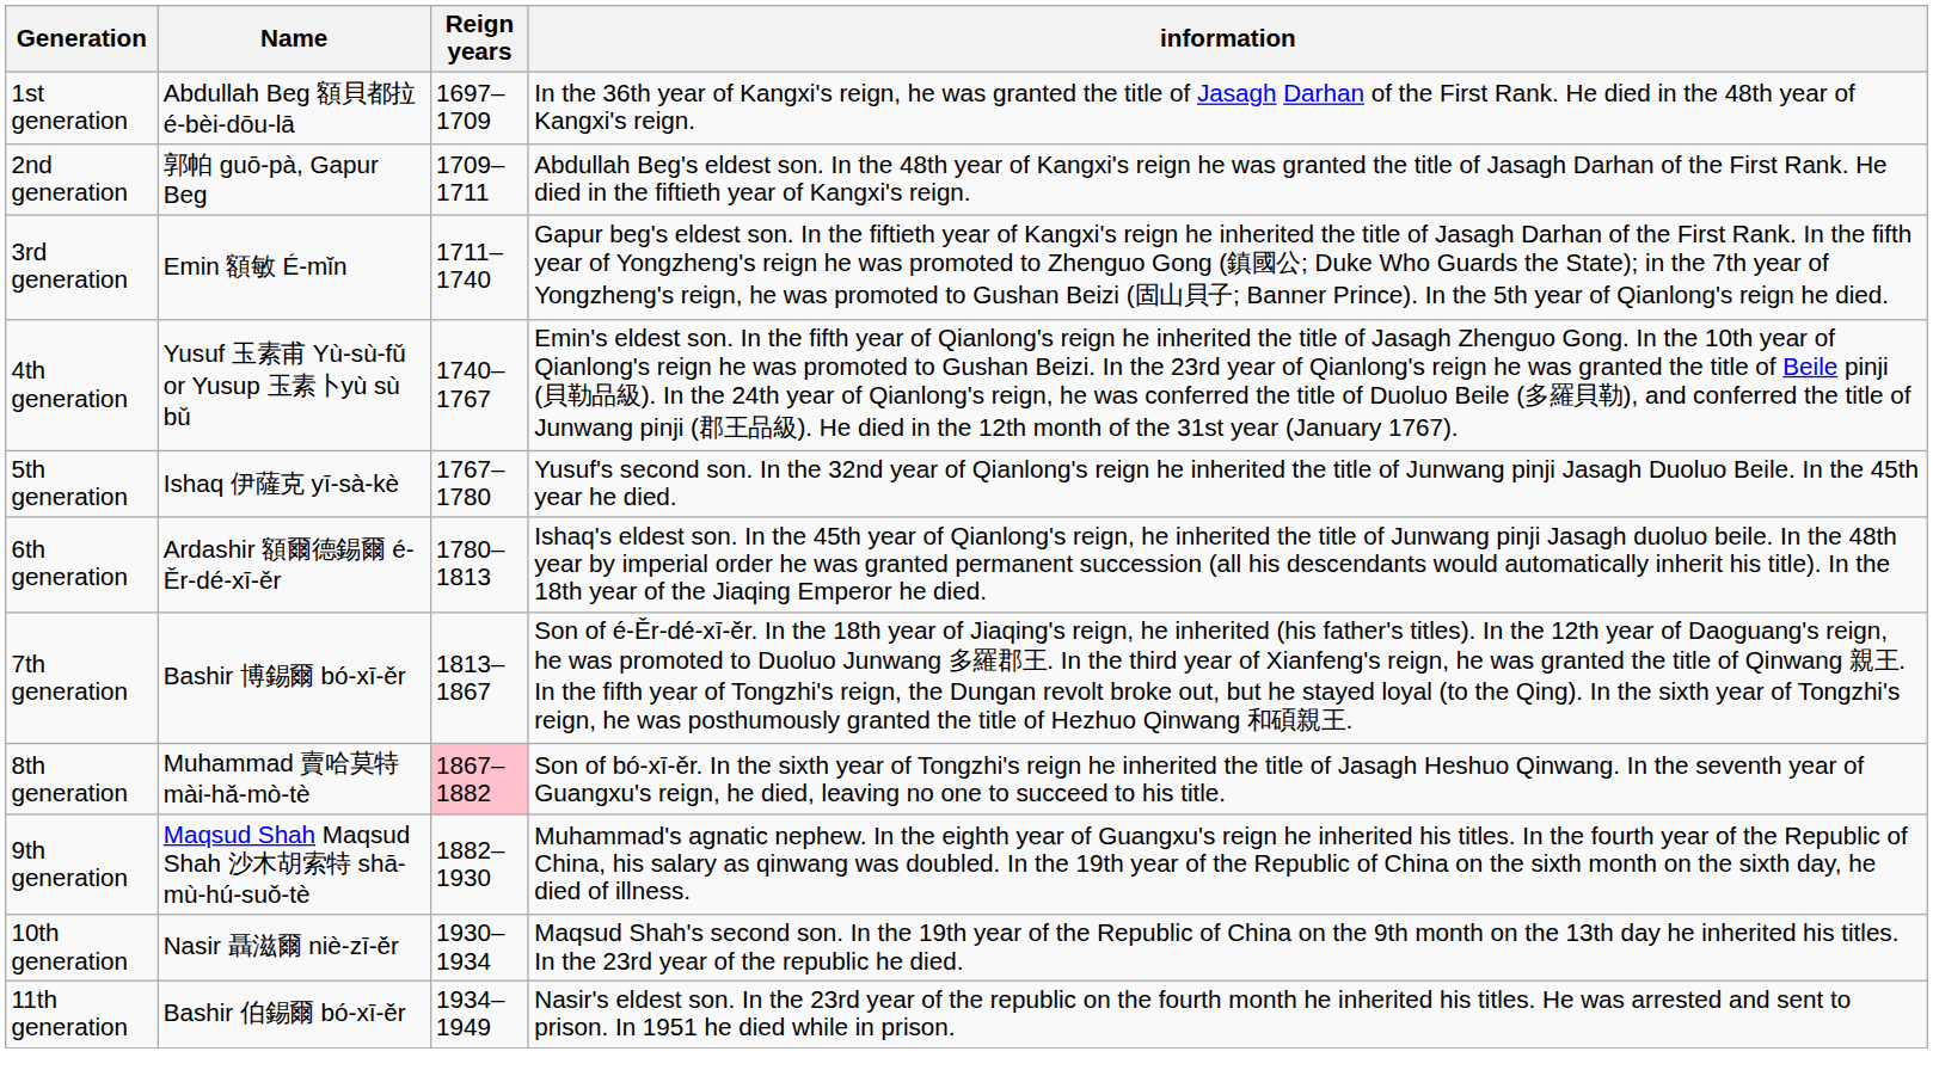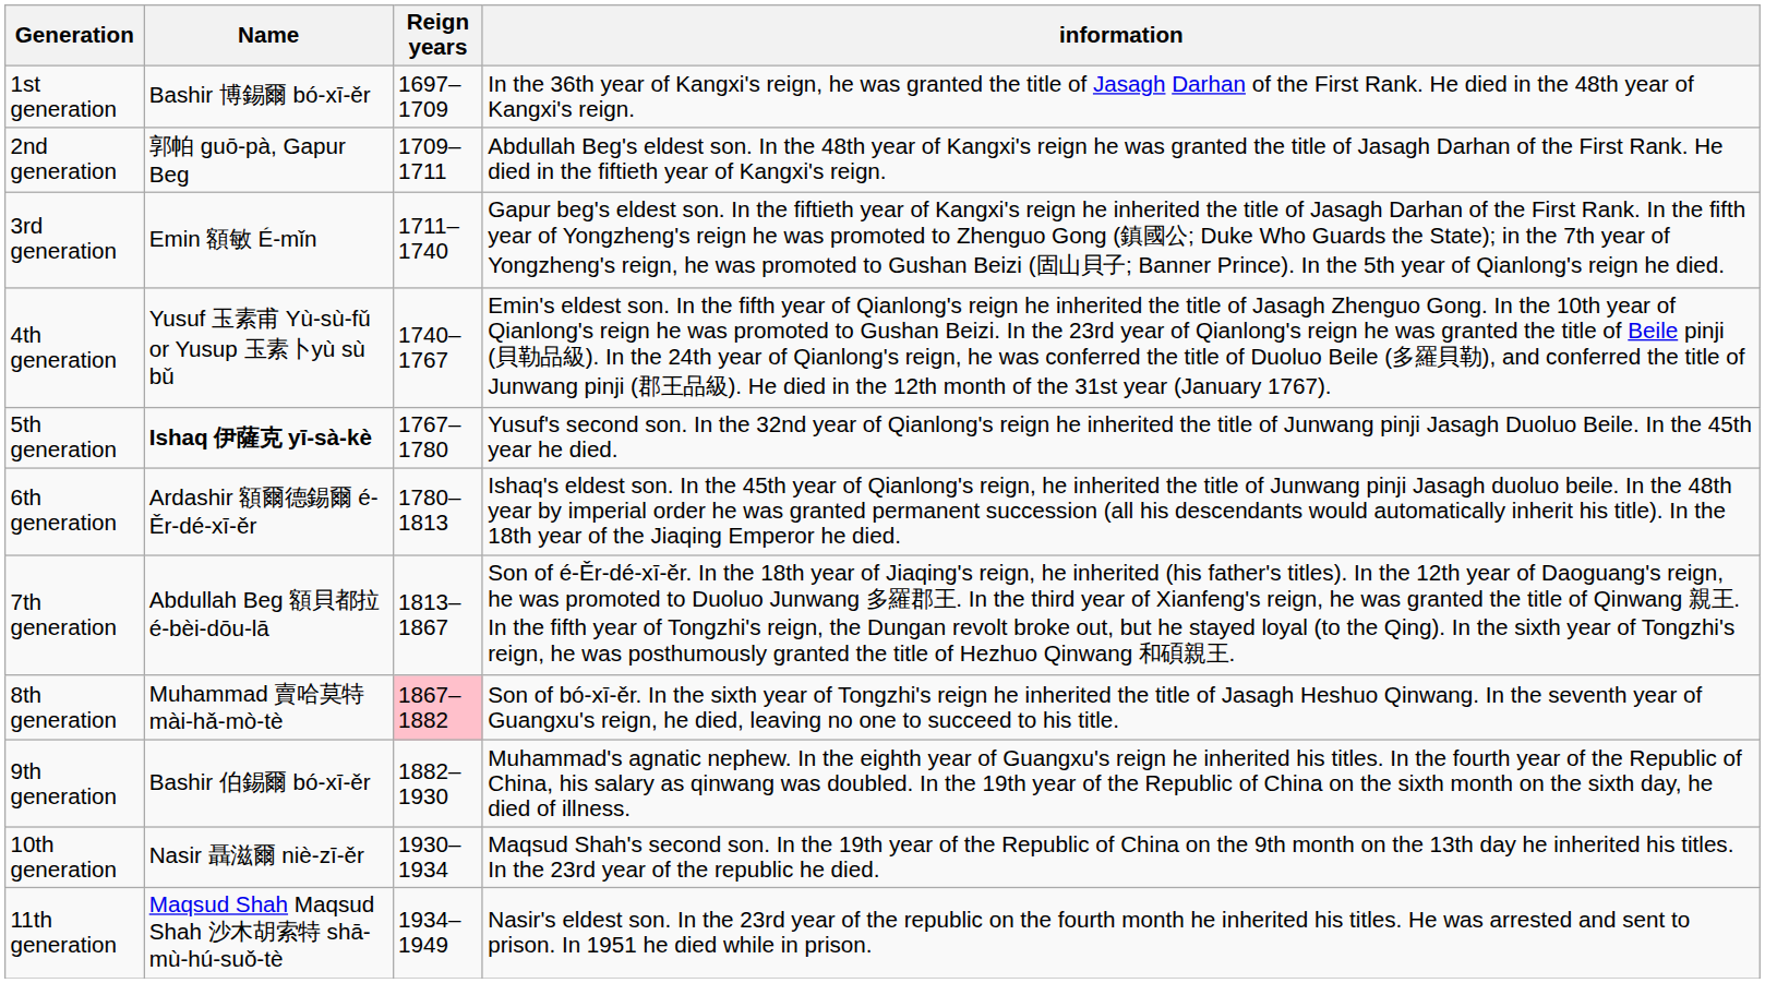 <table class="wikitable">
 <tr>
 <th>Generation</th>
 <th>Name</th>
 <th>Reign years</th>
 <th>information</th>
 </tr>
 <tr>
 <td>1st generation</td>
-<td>Abdullah Beg 額貝都拉 é-bèi-dōu-lā</td>
+<td>Bashir 博錫爾 bó-xī-ěr</td>
 <td>1697–1709</td>
 <td>In the 36th year of Kangxi's reign, he was granted the title of <a href='#'>Jasagh</a> <a href='#'>Darhan</a> of the First Rank. He died in the 48th year of Kangxi's reign.</td>
 </tr>
 <tr>
 <td>2nd generation</td>
 <td>郭帕 guō-pà, Gapur Beg</td>
 <td>1709–1711</td>
 <td>Abdullah Beg's eldest son. In the 48th year of Kangxi's reign he was granted the title of Jasagh Darhan of the First Rank. He died in the fiftieth year of Kangxi's reign.</td>
 </tr>
 <tr>
 <td>3rd generation</td>
 <td>Emin 額敏 É-mǐn</td>
 <td>1711–1740</td>
 <td>Gapur beg's eldest son. In the fiftieth year of Kangxi's reign he inherited the title of Jasagh Darhan of the First Rank. In the fifth year of Yongzheng's reign he was promoted to Zhenguo Gong (鎮國公; Duke Who Guards the State); in the 7th year of Yongzheng's reign, he was promoted to Gushan Beizi (固山貝子; Banner Prince). In the 5th year of Qianlong's reign he died.</td>
 </tr>
 <tr>
 <td>4th generation</td>
 <td>Yusuf 玉素甫 Yù-sù-fǔ or Yusup 玉素卜yù sù bǔ</td>
 <td>1740–1767</td>
 <td>Emin's eldest son. In the fifth year of Qianlong's reign he inherited the title of Jasagh Zhenguo Gong. In the 10th year of Qianlong's reign he was promoted to Gushan Beizi. In the 23rd year of Qianlong's reign he was granted the title of <a href='#'>Beile</a> pinji (貝勒品級). In the 24th year of Qianlong's reign, he was conferred the title of Duoluo Beile (多羅貝勒), and conferred the title of Junwang pinji (郡王品級). He died in the 12th month of the 31st year (January 1767).</td>
 </tr>
 <tr>
 <td>5th generation</td>
-<td>Ishaq 伊薩克 yī-sà-kè</td>
+<td><strong>Ishaq 伊薩克 yī-sà-kè</strong></td>
 <td>1767–1780</td>
 <td>Yusuf's second son. In the 32nd year of Qianlong's reign he inherited the title of Junwang pinji Jasagh Duoluo Beile. In the 45th year he died.</td>
 </tr>
 <tr>
 <td>6th generation</td>
 <td>Ardashir 額爾德錫爾 é-Ěr-dé-xī-ěr</td>
 <td>1780–1813</td>
 <td>Ishaq's eldest son. In the 45th year of Qianlong's reign, he inherited the title of Junwang pinji Jasagh duoluo beile. In the 48th year by imperial order he was granted permanent succession (all his descendants would automatically inherit his title). In the 18th year of the Jiaqing Emperor he died.</td>
 </tr>
 <tr>
 <td>7th generation</td>
-<td>Bashir 博錫爾 bó-xī-ěr</td>
+<td>Abdullah Beg 額貝都拉 é-bèi-dōu-lā</td>
 <td>1813–1867</td>
 <td>Son of é-Ěr-dé-xī-ěr. In the 18th year of Jiaqing's reign, he inherited (his father's titles). In the 12th year of Daoguang's reign, he was promoted to Duoluo Junwang 多羅郡王. In the third year of Xianfeng's reign, he was granted the title of Qinwang 親王. In the fifth year of Tongzhi's reign, the Dungan revolt broke out, but he stayed loyal (to the Qing). In the sixth year of Tongzhi's reign, he was posthumously granted the title of Hezhuo Qinwang 和碩親王.</td>
 </tr>
 <tr>
 <td>8th generation</td>
 <td>Muhammad 賣哈莫特 mài-hǎ-mò-tè</td>
 <td style="background: pink;">1867–1882</td>
 <td>Son of bó-xī-ěr. In the sixth year of Tongzhi's reign he inherited the title of Jasagh Heshuo Qinwang. In the seventh year of Guangxu's reign, he died, leaving no one to succeed to his title.</td>
 </tr>
 <tr>
 <td>9th generation</td>
-<td><a href='#'>Maqsud Shah</a> Maqsud Shah 沙木胡索特 shā-mù-hú-suǒ-tè</td>
+<td>Bashir 伯錫爾 bó-xī-ěr</td>
 <td>1882–1930</td>
 <td>Muhammad's agnatic nephew. In the eighth year of Guangxu's reign he inherited his titles. In the fourth year of the Republic of China, his salary as qinwang was doubled. In the 19th year of the Republic of China on the sixth month on the sixth day, he died of illness.</td>
 </tr>
 <tr>
 <td>10th generation</td>
 <td>Nasir 聶滋爾 niè-zī-ěr</td>
 <td>1930–1934</td>
 <td>Maqsud Shah's second son. In the 19th year of the Republic of China on the 9th month on the 13th day he inherited his titles. In the 23rd year of the republic he died.</td>
 </tr>
 <tr>
 <td>11th generation</td>
-<td>Bashir 伯錫爾 bó-xī-ěr</td>
+<td><a href='#'>Maqsud Shah</a> Maqsud Shah 沙木胡索特 shā-mù-hú-suǒ-tè</td>
 <td>1934–1949</td>
 <td>Nasir's eldest son. In the 23rd year of the republic on the fourth month he inherited his titles. He was arrested and sent to prison. In 1951 he died while in prison.</td>
 </tr>
 <tr>
 </tr>
 </table>
